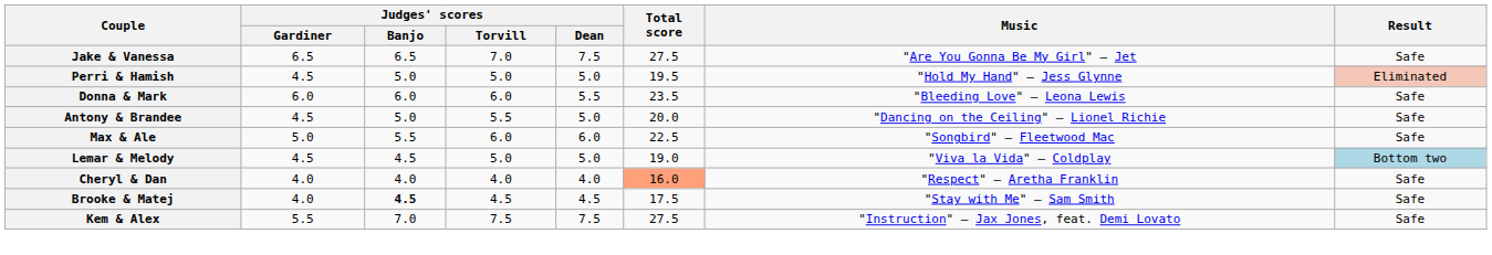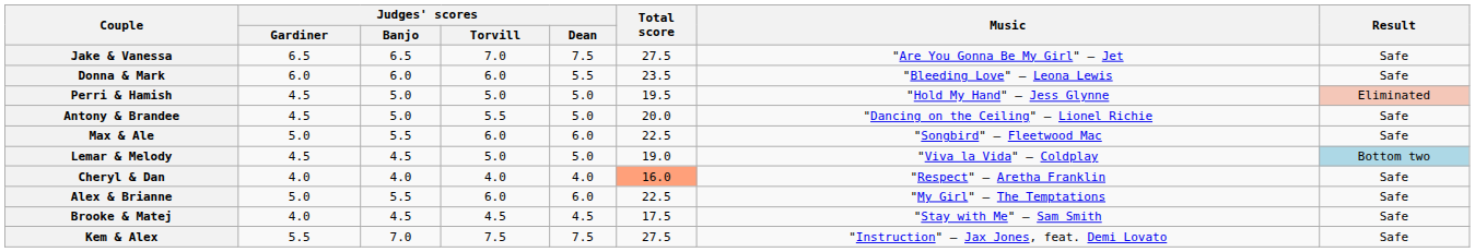 <table class="wikitable sortable" style="text-align:center; font-size:90%; width:90%">
 <tr>
 <th scope="col" rowspan=2>Couple</th>
 <th scope="col" colspan=4 class="unsortable">Judges' scores</th>
 <th scope="col" rowspan=2>Total<br>score</th>
 <th scope="col" rowspan=2 class="unsortable">Music</th>
 <th scope="col" rowspan=2 class="unsortable">Result</th>
 </tr>
 <tr>
 <th class="unsortable">Gardiner</th>
 <th class="unsortable">Banjo</th>
 <th class="unsortable">Torvill</th>
 <th class="unsortable">Dean</th>
 </tr>
 <tr>
 <th scope="row">Jake & Vanessa</th>
 <td>6.5</td>
 <td>6.5</td>
 <td>7.0</td>
 <td>7.5</td>
 <td>27.5</td>
 <td>"<a href='#'>Are You Gonna Be My Girl</a>" — <a href='#'>Jet</a></td>
 <td>Safe</td>
 </tr>
 <tr>
+<th scope="row">Donna & Mark</th>
+<td>6.0</td>
+<td>6.0</td>
+<td>6.0</td>
+<td>5.5</td>
+<td>23.5</td>
+<td>"<a href='#'>Bleeding Love</a>" — <a href='#'>Leona Lewis</a></td>
+<td>Safe</td>
+</tr>
+<tr>
 <th scope="row">Perri & Hamish</th>
 <td>4.5</td>
 <td>5.0</td>
 <td>5.0</td>
 <td>5.0</td>
 <td>19.5</td>
 <td>"<a href='#'>Hold My Hand</a>" — <a href='#'>Jess Glynne</a></td>
 <td bgcolor="f4c7b8">Eliminated</td>
-</tr>
-<tr>
-<th scope="row">Donna & Mark</th>
-<td>6.0</td>
-<td>6.0</td>
-<td>6.0</td>
-<td>5.5</td>
-<td>23.5</td>
-<td>"<a href='#'>Bleeding Love</a>" — <a href='#'>Leona Lewis</a></td>
-<td>Safe</td>
 </tr>
 <tr>
 <th scope="row">Antony & Brandee</th>
 <td>4.5</td>
 <td>5.0</td>
 <td>5.5</td>
 <td>5.0</td>
 <td>20.0</td>
 <td>"<a href='#'>Dancing on the Ceiling</a>" — <a href='#'>Lionel Richie</a></td>
 <td>Safe</td>
 </tr>
 <tr>
 <th scope="row">Max & Ale</th>
 <td>5.0</td>
 <td>5.5</td>
 <td>6.0</td>
 <td>6.0</td>
 <td>22.5</td>
 <td>"<a href='#'>Songbird</a>" — <a href='#'>Fleetwood Mac</a></td>
 <td>Safe</td>
 </tr>
 <tr>
 <th scope="row">Lemar & Melody</th>
 <td>4.5</td>
 <td>4.5</td>
 <td>5.0</td>
 <td>5.0</td>
 <td>19.0</td>
 <td>"<a href='#'>Viva la Vida</a>" — <a href='#'>Coldplay</a></td>
 <td bgcolor=lightblue>Bottom two</td>
 </tr>
 <tr>
 <th scope="row">Cheryl & Dan</th>
 <td>4.0</td>
 <td>4.0</td>
 <td>4.0</td>
 <td>4.0</td>
 <td style="background: lightsalmon;">16.0</td>
 <td>"<a href='#'>Respect</a>" — <a href='#'>Aretha Franklin</a></td>
 <td>Safe</td>
 </tr>
 <tr>
+<th scope="row">Alex & Brianne</th>
+<td>5.0</td>
+<td>5.5</td>
+<td>6.0</td>
+<td>6.0</td>
+<td>22.5</td>
+<td>"<a href='#'>My Girl</a>" — <a href='#'>The Temptations</a></td>
+<td>Safe</td>
+</tr>
+<tr>
 <th scope="row">Brooke & Matej</th>
 <td>4.0</td>
-<td><strong>4.5</strong></td>
+<td>4.5</td>
 <td>4.5</td>
 <td>4.5</td>
 <td>17.5</td>
 <td>"<a href='#'>Stay with Me</a>" — <a href='#'>Sam Smith</a></td>
 <td>Safe</td>
 </tr>
 <tr>
 <th scope="row">Kem & Alex</th>
 <td>5.5</td>
 <td>7.0</td>
 <td>7.5</td>
 <td>7.5</td>
 <td>27.5</td>
 <td>"<a href='#'>Instruction</a>" — <a href='#'>Jax Jones</a>, feat. <a href='#'>Demi Lovato</a></td>
 <td>Safe</td>
 </tr>
 </table>
